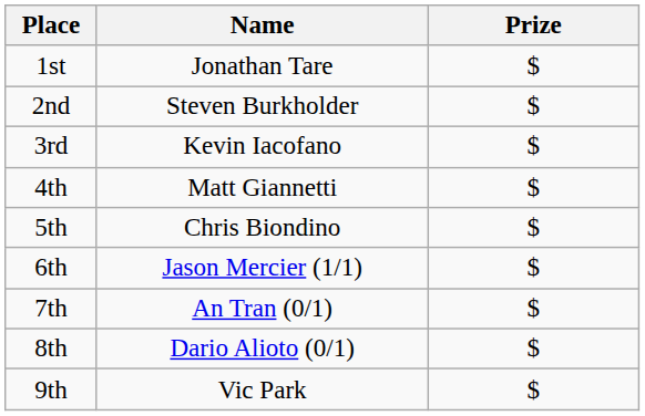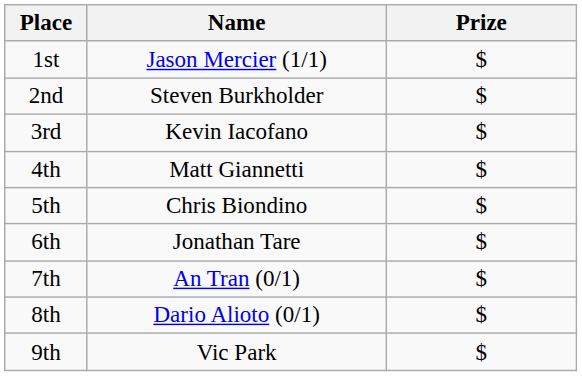 <table class="wikitable">
 <tr>
 <th width="50">Place</th>
 <th width="200">Name</th>
 <th width="125">Prize</th>
 </tr>
 <tr>
 <td align = "center">1st</td>
-<td align = "center">Jonathan Tare</td>
+<td align = "center"><a href='#'>Jason Mercier</a> (1/1)</td>
 <td align = "center">$</td>
 </tr>
 <tr>
 <td align = "center">2nd</td>
 <td align = "center">Steven Burkholder</td>
 <td align = "center">$</td>
 </tr>
 <tr>
 <td align = "center">3rd</td>
 <td align = "center">Kevin Iacofano</td>
 <td align = "center">$</td>
 </tr>
 <tr>
 <td align = "center">4th</td>
 <td align = "center">Matt Giannetti</td>
 <td align = "center">$</td>
 </tr>
 <tr>
 <td align = "center">5th</td>
 <td align = "center">Chris Biondino</td>
 <td align = "center">$</td>
 </tr>
 <tr>
 <td align = "center">6th</td>
-<td align = "center"><a href='#'>Jason Mercier</a> (1/1)</td>
+<td align = "center">Jonathan Tare</td>
 <td align = "center">$</td>
 </tr>
 <tr>
 <td align = "center">7th</td>
 <td align = "center"><a href='#'>An Tran</a> (0/1)</td>
 <td align = "center">$</td>
 </tr>
 <tr>
 <td align = "center">8th</td>
 <td align = "center"><a href='#'>Dario Alioto</a> (0/1)</td>
 <td align = "center">$</td>
 </tr>
 <tr>
 <td align = "center">9th</td>
 <td align = "center">Vic Park</td>
 <td align = "center">$</td>
 </tr>
 </table>
